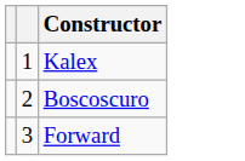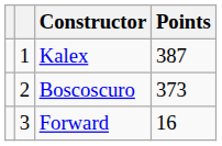 <table class="wikitable" style="font-size: 95%;">
 <tr>
 <th></th>
 <th></th>
 <th>Constructor</th>
+<th>Points</th>
 </tr>
 <tr>
 <td></td>
 <td align=center>1</td>
 <td> <a href='#'>Kalex</a></td>
+<td align=left>387</td>
 </tr>
 <tr>
 <td></td>
 <td align=center>2</td>
 <td> <a href='#'>Boscoscuro</a></td>
+<td align=left>373</td>
 </tr>
 <tr>
 <td></td>
 <td align=center>3</td>
 <td> <a href='#'>Forward</a></td>
+<td align=left>16</td>
 </tr>
 </table>
